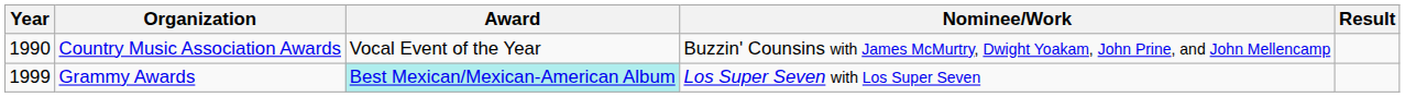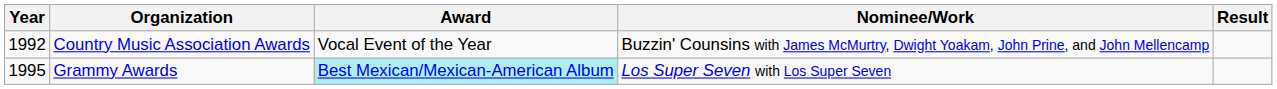 <table class="wikitable">
 <tr>
 <th>Year</th>
 <th>Organization</th>
 <th>Award</th>
 <th>Nominee/Work</th>
 <th>Result</th>
 </tr>
 <tr>
-<td>1990</td>
+<td>1992</td>
 <td><a href='#'>Country Music Association Awards</a></td>
 <td>Vocal Event of the Year</td>
 <td>Buzzin' Counsins <small>with <a href='#'>James McMurtry</a>, <a href='#'>Dwight Yoakam</a>, <a href='#'>John Prine</a>, and <a href='#'>John Mellencamp</a></small></td>
 <td></td>
 </tr>
 <tr>
-<td>1999</td>
+<td>1995</td>
 <td><a href='#'>Grammy Awards</a></td>
 <td style="background: paleturquoise;"><a href='#'>Best Mexican/Mexican-American Album</a></td>
 <td><em><a href='#'>Los Super Seven</a></em> <small>with <a href='#'>Los Super Seven</a></small></td>
 <td></td>
 </tr>
 </table>
